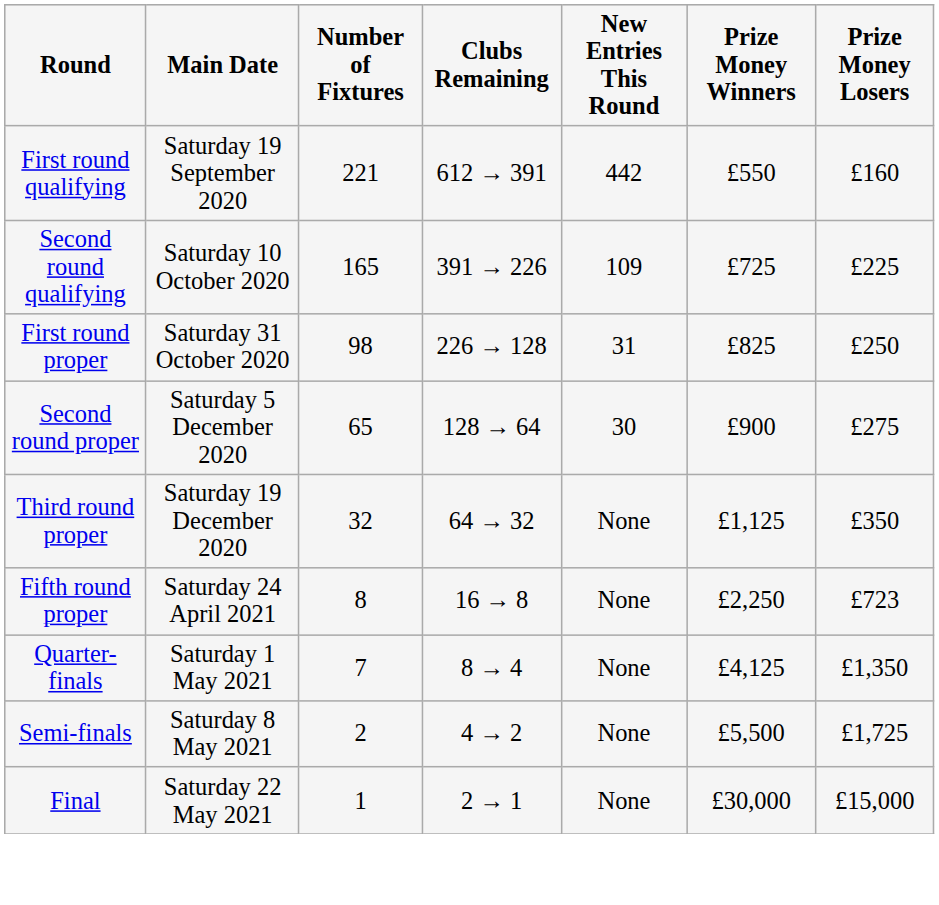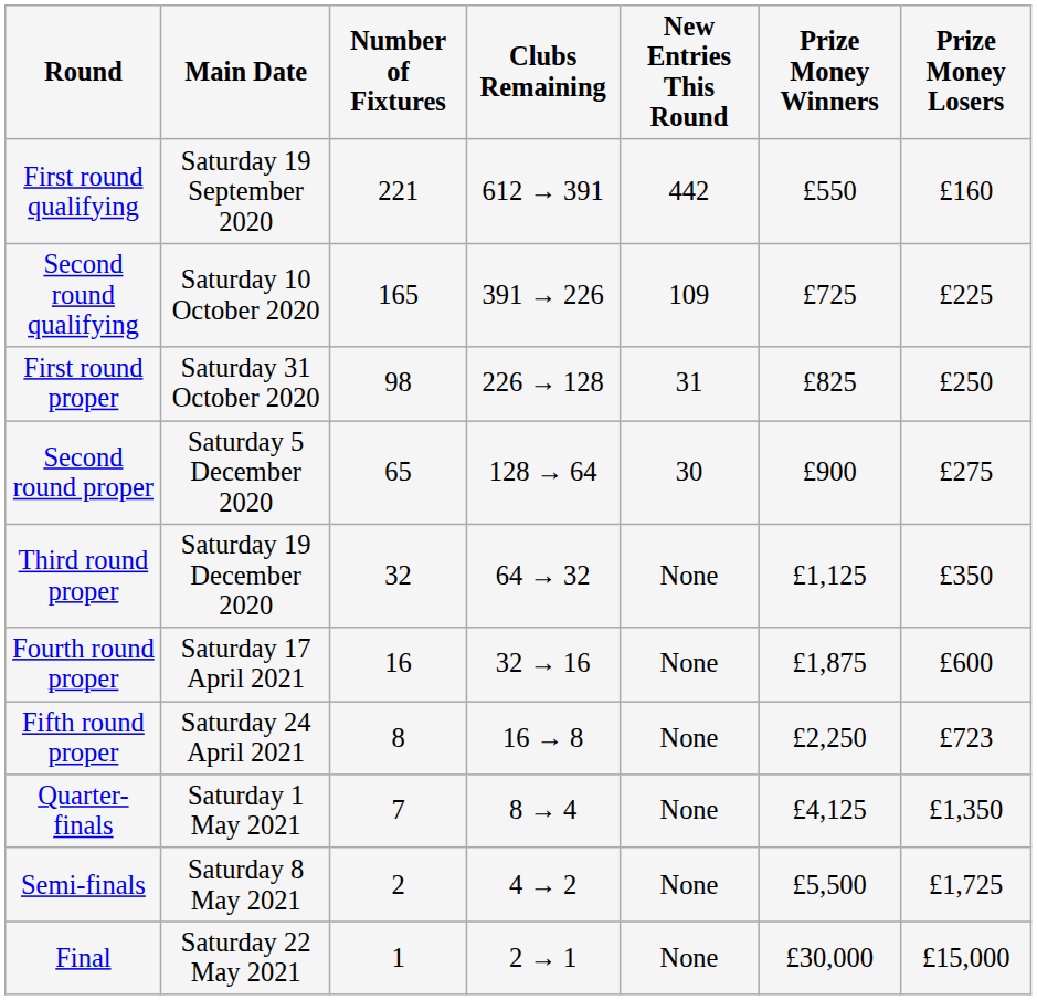 <table class="wikitable" style="background:Whitesmoke; text-align:center; font-size:100%">
 <tr>
 <td scope="col" style"width: 700px; background:silver;"><strong>Round</strong></td>
 <td scope="col" style"width: 725px; background:silver;"><strong>Main Date</strong></td>
 <td scope="col" style"width: 175px; background:silver;"><strong>Number of Fixtures</strong></td>
 <td scope="col" style"width: 175px; background:silver;"><strong>Clubs Remaining</strong></td>
 <td scope="col" style"width: 125px; background:silver;"><strong>New Entries This Round</strong></td>
 <td scope="col" style"width: 125px; background:silver;"><strong>Prize Money Winners</strong></td>
 <td scope="col" style"width: 1125px; background:silver;"><strong>Prize Money Losers</strong></td>
 </tr>
 <tr>
 <td><a href='#'>First round qualifying</a></td>
 <td>Saturday 19 September 2020</td>
 <td>221</td>
 <td>612 → 391</td>
 <td>442</td>
 <td>£550</td>
 <td>£160</td>
 </tr>
 <tr>
 <td><a href='#'>Second round qualifying</a></td>
 <td>Saturday 10 October 2020</td>
 <td>165</td>
 <td>391 → 226</td>
 <td>109</td>
 <td>£725</td>
 <td>£225</td>
 </tr>
 <tr>
 <td><a href='#'>First round proper</a></td>
 <td>Saturday 31 October 2020</td>
 <td>98</td>
 <td>226 → 128</td>
 <td>31</td>
 <td>£825</td>
 <td>£250</td>
 </tr>
 <tr>
 <td><a href='#'>Second round proper</a></td>
 <td>Saturday 5 December 2020</td>
 <td>65</td>
 <td>128 → 64</td>
 <td>30</td>
 <td>£900</td>
 <td>£275</td>
 </tr>
 <tr>
 <td><a href='#'>Third round proper</a></td>
 <td>Saturday 19 December 2020</td>
 <td>32</td>
 <td>64 → 32</td>
 <td>None</td>
 <td>£1,125</td>
 <td>£350</td>
 </tr>
 <tr>
+<td><a href='#'>Fourth round proper</a></td>
+<td>Saturday 17 April 2021</td>
+<td>16</td>
+<td>32 → 16</td>
+<td>None</td>
+<td>£1,875</td>
+<td>£600</td>
+</tr>
+<tr>
 <td><a href='#'>Fifth round proper</a></td>
 <td>Saturday 24 April 2021</td>
 <td>8</td>
 <td>16 → 8</td>
 <td>None</td>
 <td>£2,250</td>
 <td>£723</td>
 </tr>
 <tr>
 <td><a href='#'>Quarter-finals</a></td>
 <td>Saturday 1 May 2021</td>
 <td>7</td>
 <td>8 → 4</td>
 <td>None</td>
 <td>£4,125</td>
 <td>£1,350</td>
 </tr>
 <tr>
 <td><a href='#'>Semi-finals</a></td>
 <td>Saturday 8 May 2021</td>
 <td>2</td>
 <td>4 → 2</td>
 <td>None</td>
 <td>£5,500</td>
 <td>£1,725</td>
 </tr>
 <tr>
 <td><a href='#'>Final</a></td>
 <td>Saturday 22 May 2021</td>
 <td>1</td>
 <td>2 → 1</td>
 <td>None</td>
 <td>£30,000</td>
 <td>£15,000</td>
 </tr>
 </table>
